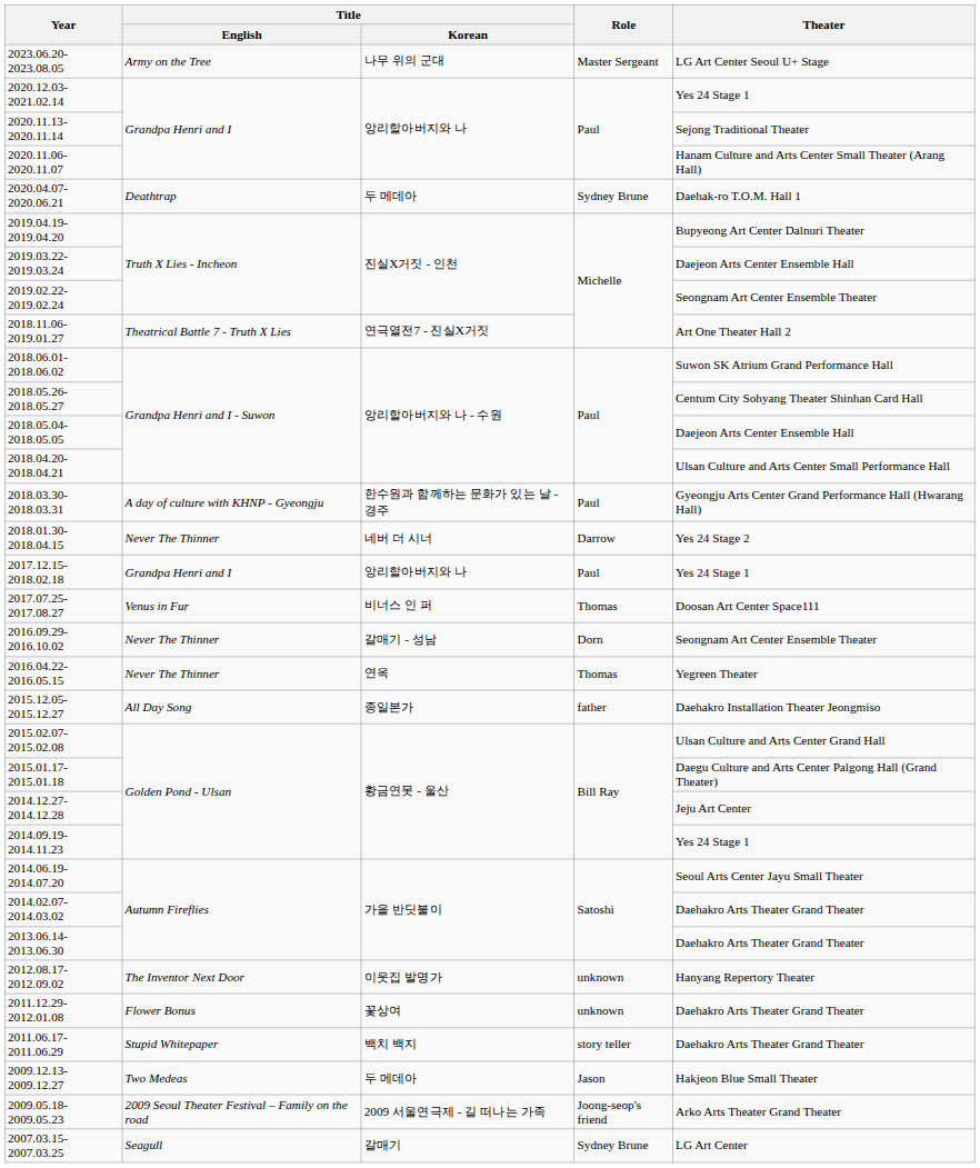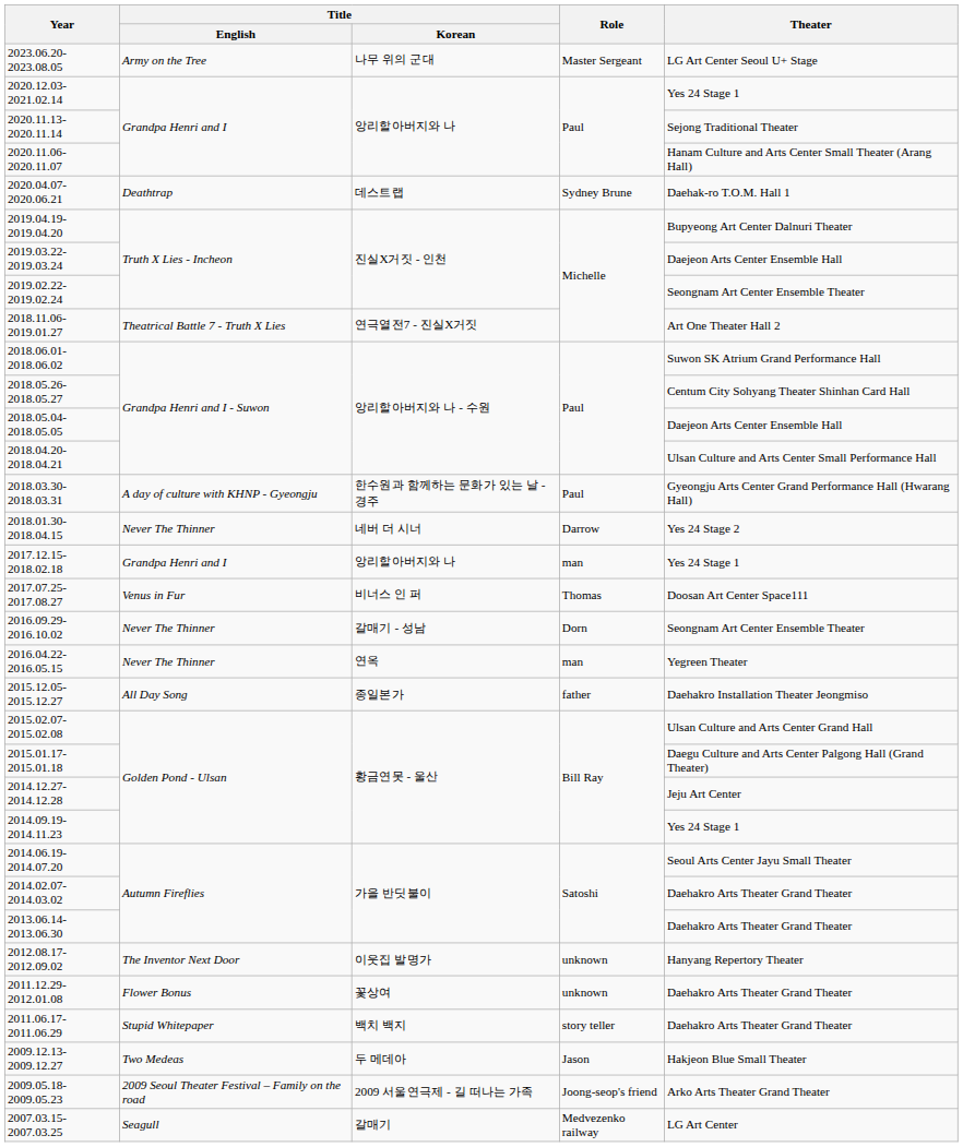 <table class="wikitable sortable">
 <tr>
 <th scope="col" rowspan=2>Year</th>
 <th scope="col" colspan=2>Title</th>
 <th scope="col" rowspan=2>Role</th>
 <th scope="col" rowspan=2>Theater</th>
 </tr>
 <tr>
 <th>English</th>
 <th>Korean</th>
 </tr>
 <tr>
 <td>2023.06.20-2023.08.05</td>
 <td><em>Army on the Tree</em></td>
 <td>나무 위의 군대</td>
 <td>Master Sergeant</td>
 <td>LG Art Center Seoul U+ Stage</td>
 </tr>
 <tr>
 <td>2020.12.03-2021.02.14</td>
 <td rowspan="3"><em>Grandpa Henri and I</em></td>
 <td rowspan="3">앙리할아버지와 나</td>
 <td rowspan="3">Paul</td>
 <td>Yes 24 Stage 1</td>
 </tr>
 <tr>
 <td>2020.11.13-2020.11.14</td>
 <td>Sejong Traditional Theater</td>
 </tr>
 <tr>
 <td>2020.11.06-2020.11.07</td>
 <td>Hanam Culture and Arts Center Small Theater (Arang Hall)</td>
 </tr>
 <tr>
 <td>2020.04.07-2020.06.21</td>
 <td><em>Deathtrap</em></td>
-<td>두 메데아</td>
+<td>데스트랩</td>
 <td>Sydney Brune</td>
 <td>Daehak-ro T.O.M. Hall 1</td>
 </tr>
 <tr>
 <td>2019.04.19-2019.04.20</td>
 <td rowspan="3"><em>Truth X Lies - Incheon</em></td>
 <td rowspan="3">진실X거짓 - 인천</td>
 <td rowspan="4">Michelle</td>
 <td>Bupyeong Art Center Dalnuri Theater</td>
 </tr>
 <tr>
 <td>2019.03.22-2019.03.24</td>
 <td>Daejeon Arts Center Ensemble Hall</td>
 </tr>
 <tr>
 <td>2019.02.22-2019.02.24</td>
 <td>Seongnam Art Center Ensemble Theater</td>
 </tr>
 <tr>
 <td>2018.11.06-2019.01.27</td>
 <td><em>Theatrical Battle 7 - Truth X Lies</em></td>
 <td>연극열전7 - 진실X거짓</td>
 <td>Art One Theater Hall 2</td>
 </tr>
 <tr>
 <td>2018.06.01-2018.06.02</td>
 <td rowspan="4"><em>Grandpa Henri and I - Suwon</em></td>
 <td rowspan="4">앙리할아버지와 나 - 수원</td>
 <td rowspan="4">Paul</td>
 <td>Suwon SK Atrium Grand Performance Hall</td>
 </tr>
 <tr>
 <td>2018.05.26-2018.05.27</td>
 <td>Centum City Sohyang Theater Shinhan Card Hall</td>
 </tr>
 <tr>
 <td>2018.05.04-2018.05.05</td>
 <td>Daejeon Arts Center Ensemble Hall</td>
 </tr>
 <tr>
 <td>2018.04.20-2018.04.21</td>
 <td>Ulsan Culture and Arts Center Small Performance Hall</td>
 </tr>
 <tr>
 <td>2018.03.30-2018.03.31</td>
 <td><em>A day of culture with KHNP - Gyeongju</em></td>
 <td>한수원과 함께하는 문화가 있는 날 - 경주</td>
 <td>Paul</td>
 <td>Gyeongju Arts Center Grand Performance Hall (Hwarang Hall)</td>
 </tr>
 <tr>
 <td>2018.01.30-2018.04.15</td>
 <td><em>Never The Thinner</em></td>
 <td>네버 더 시너</td>
 <td>Darrow</td>
 <td>Yes 24 Stage 2</td>
 </tr>
 <tr>
 <td>2017.12.15-2018.02.18</td>
 <td><em>Grandpa Henri and I</em></td>
 <td>앙리할아버지와 나</td>
-<td>Paul</td>
+<td>man</td>
 <td>Yes 24 Stage 1</td>
 </tr>
 <tr>
 <td>2017.07.25-2017.08.27</td>
 <td><em>Venus in Fur</em></td>
 <td>비너스 인 퍼</td>
 <td>Thomas</td>
 <td>Doosan Art Center Space111</td>
 </tr>
 <tr>
 <td>2016.09.29-2016.10.02</td>
 <td><em>Never The Thinner</em></td>
 <td>갈매기 - 성남</td>
 <td>Dorn</td>
 <td>Seongnam Art Center Ensemble Theater</td>
 </tr>
 <tr>
 <td>2016.04.22-2016.05.15</td>
 <td><em>Never The Thinner</em></td>
 <td>연옥</td>
-<td>Thomas</td>
+<td>man</td>
 <td>Yegreen Theater</td>
 </tr>
 <tr>
 <td>2015.12.05-2015.12.27</td>
 <td><em>All Day Song</em></td>
 <td>종일본가</td>
 <td>father</td>
 <td>Daehakro Installation Theater Jeongmiso</td>
 </tr>
 <tr>
 <td>2015.02.07-2015.02.08</td>
 <td rowspan="4"><em>Golden Pond - Ulsan</em></td>
 <td rowspan="4">황금연못 - 울산</td>
 <td rowspan="4">Bill Ray</td>
 <td>Ulsan Culture and Arts Center Grand Hall</td>
 </tr>
 <tr>
 <td>2015.01.17-2015.01.18</td>
 <td>Daegu Culture and Arts Center Palgong Hall (Grand Theater)</td>
 </tr>
 <tr>
 <td>2014.12.27-2014.12.28</td>
 <td>Jeju Art Center</td>
 </tr>
 <tr>
 <td>2014.09.19-2014.11.23</td>
 <td>Yes 24 Stage 1</td>
 </tr>
 <tr>
 <td>2014.06.19-2014.07.20</td>
 <td rowspan="3"><em>Autumn Fireflies</em></td>
 <td rowspan="3">가을 반딧불이</td>
 <td rowspan="3">Satoshi</td>
 <td>Seoul Arts Center Jayu Small Theater</td>
 </tr>
 <tr>
 <td>2014.02.07-2014.03.02</td>
 <td>Daehakro Arts Theater Grand Theater</td>
 </tr>
 <tr>
 <td>2013.06.14-2013.06.30</td>
 <td>Daehakro Arts Theater Grand Theater</td>
 </tr>
 <tr>
 <td>2012.08.17-2012.09.02</td>
 <td><em>The Inventor Next Door</em></td>
 <td>이웃집 발명가</td>
 <td>unknown</td>
 <td>Hanyang Repertory Theater</td>
 </tr>
 <tr>
 <td>2011.12.29-2012.01.08</td>
 <td><em>Flower Bonus</em></td>
 <td>꽃상여</td>
 <td>unknown</td>
 <td>Daehakro Arts Theater Grand Theater</td>
 </tr>
 <tr>
 <td>2011.06.17-2011.06.29</td>
 <td><em>Stupid Whitepaper</em></td>
 <td>백치 백지</td>
 <td>story teller</td>
 <td>Daehakro Arts Theater Grand Theater</td>
 </tr>
 <tr>
 <td>2009.12.13-2009.12.27</td>
 <td><em>Two Medeas</em></td>
 <td>두 메데아</td>
 <td>Jason</td>
 <td>Hakjeon Blue Small Theater</td>
 </tr>
 <tr>
 <td>2009.05.18-2009.05.23</td>
 <td><em>2009 Seoul Theater Festival – Family on the road</em></td>
 <td>2009 서울연극제 - 길 떠나는 가족</td>
 <td>Joong-seop's friend</td>
 <td>Arko Arts Theater Grand Theater</td>
 </tr>
 <tr>
 <td>2007.03.15-2007.03.25</td>
 <td><em>Seagull</em></td>
 <td>갈매기</td>
-<td>Sydney Brune</td>
+<td>Medvezenko railway</td>
 <td>LG Art Center</td>
 </tr>
 </table>
